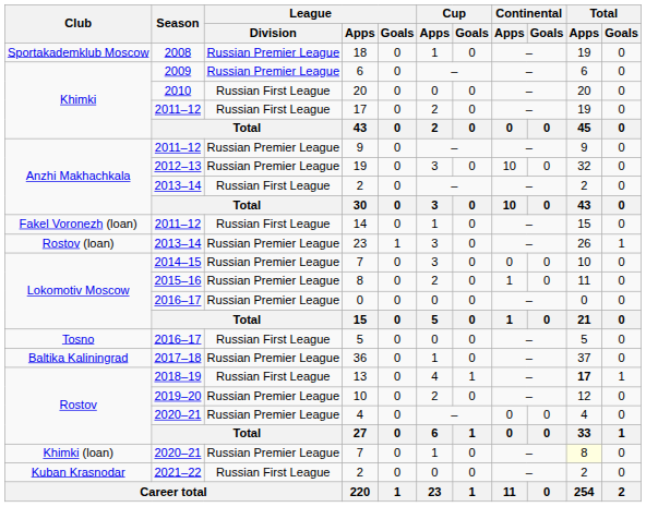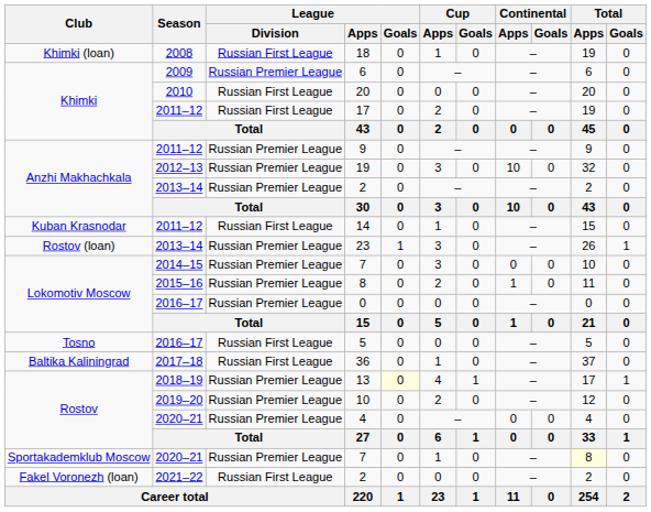 <table class="wikitable" style="text-align: center;">
 <tr>
 <th rowspan=2>Club</th>
 <th rowspan=2>Season</th>
 <th colspan=3>League</th>
 <th colspan=2>Cup</th>
 <th colspan=2>Continental</th>
 <th colspan=2>Total</th>
 </tr>
 <tr>
 <th>Division</th>
 <th>Apps</th>
 <th>Goals</th>
 <th>Apps</th>
 <th>Goals</th>
 <th>Apps</th>
 <th>Goals</th>
 <th>Apps</th>
 <th>Goals</th>
 </tr>
 <tr>
-<td><a href='#'>Sportakademklub Moscow</a></td>
+<td><a href='#'>Khimki</a> (loan)</td>
 <td><a href='#'>2008</a></td>
-<td><a href='#'>Russian Premier League</a></td>
+<td><a href='#'>Russian First League</a></td>
 <td>18</td>
 <td>0</td>
 <td>1</td>
 <td>0</td>
 <td colspan=2>–</td>
 <td>19</td>
 <td>0</td>
 </tr>
 <tr>
 <td rowspan="4"><a href='#'>Khimki</a></td>
 <td><a href='#'>2009</a></td>
 <td><a href='#'>Russian Premier League</a></td>
 <td>6</td>
 <td>0</td>
 <td colspan=2>–</td>
 <td colspan=2>–</td>
 <td>6</td>
 <td>0</td>
 </tr>
 <tr>
 <td><a href='#'>2010</a></td>
 <td>Russian First League</td>
 <td>20</td>
 <td>0</td>
 <td>0</td>
 <td>0</td>
 <td colspan=2>–</td>
 <td>20</td>
 <td>0</td>
 </tr>
 <tr>
 <td><a href='#'>2011–12</a></td>
 <td>Russian First League</td>
 <td>17</td>
 <td>0</td>
 <td>2</td>
 <td>0</td>
 <td colspan=2>–</td>
 <td>19</td>
 <td>0</td>
 </tr>
 <tr>
 <th colspan=2>Total</th>
 <th>43</th>
 <th>0</th>
 <th>2</th>
 <th>0</th>
 <th>0</th>
 <th>0</th>
 <th>45</th>
 <th>0</th>
 </tr>
 <tr>
 <td rowspan="4"><a href='#'>Anzhi Makhachkala</a></td>
 <td><a href='#'>2011–12</a></td>
 <td>Russian Premier League</td>
 <td>9</td>
 <td>0</td>
 <td colspan=2>–</td>
 <td colspan=2>–</td>
 <td>9</td>
 <td>0</td>
 </tr>
 <tr>
 <td><a href='#'>2012–13</a></td>
 <td>Russian Premier League</td>
 <td>19</td>
 <td>0</td>
 <td>3</td>
 <td>0</td>
 <td>10</td>
 <td>0</td>
 <td>32</td>
 <td>0</td>
 </tr>
 <tr>
 <td><a href='#'>2013–14</a></td>
-<td>Russian First League</td>
+<td>Russian Premier League</td>
 <td>2</td>
 <td>0</td>
 <td colspan=2>–</td>
 <td colspan=2>–</td>
 <td>2</td>
 <td>0</td>
 </tr>
 <tr>
 <th colspan=2>Total</th>
 <th>30</th>
 <th>0</th>
 <th>3</th>
 <th>0</th>
 <th>10</th>
 <th>0</th>
 <th>43</th>
 <th>0</th>
 </tr>
 <tr>
-<td><a href='#'>Fakel Voronezh</a> (loan)</td>
+<td><a href='#'>Kuban Krasnodar</a></td>
 <td><a href='#'>2011–12</a></td>
 <td>Russian First League</td>
 <td>14</td>
 <td>0</td>
 <td>1</td>
 <td>0</td>
 <td colspan=2>–</td>
 <td>15</td>
 <td>0</td>
 </tr>
 <tr>
 <td><a href='#'>Rostov</a> (loan)</td>
 <td><a href='#'>2013–14</a></td>
 <td>Russian Premier League</td>
 <td>23</td>
 <td>1</td>
 <td>3</td>
 <td>0</td>
 <td colspan=2>–</td>
 <td>26</td>
 <td>1</td>
 </tr>
 <tr>
 <td rowspan="4"><a href='#'>Lokomotiv Moscow</a></td>
 <td><a href='#'>2014–15</a></td>
 <td>Russian Premier League</td>
 <td>7</td>
 <td>0</td>
 <td>3</td>
 <td>0</td>
 <td>0</td>
 <td>0</td>
 <td>10</td>
 <td>0</td>
 </tr>
 <tr>
 <td><a href='#'>2015–16</a></td>
 <td>Russian Premier League</td>
 <td>8</td>
 <td>0</td>
 <td>2</td>
 <td>0</td>
 <td>1</td>
 <td>0</td>
 <td>11</td>
 <td>0</td>
 </tr>
 <tr>
 <td><a href='#'>2016–17</a></td>
 <td>Russian Premier League</td>
 <td>0</td>
 <td>0</td>
 <td>0</td>
 <td>0</td>
 <td colspan=2>–</td>
 <td>0</td>
 <td>0</td>
 </tr>
 <tr>
 <th colspan=2>Total</th>
 <th>15</th>
 <th>0</th>
 <th>5</th>
 <th>0</th>
 <th>1</th>
 <th>0</th>
 <th>21</th>
 <th>0</th>
 </tr>
 <tr>
 <td><a href='#'>Tosno</a></td>
 <td><a href='#'>2016–17</a></td>
 <td>Russian First League</td>
 <td>5</td>
 <td>0</td>
 <td>0</td>
 <td>0</td>
 <td colspan=2>–</td>
 <td>5</td>
 <td>0</td>
 </tr>
 <tr>
 <td><a href='#'>Baltika Kaliningrad</a></td>
 <td><a href='#'>2017–18</a></td>
-<td>Russian Premier League</td>
+<td>Russian First League</td>
 <td>36</td>
 <td>0</td>
 <td>1</td>
 <td>0</td>
 <td colspan=2>–</td>
 <td>37</td>
 <td>0</td>
 </tr>
 <tr>
 <td rowspan="4"><a href='#'>Rostov</a></td>
 <td><a href='#'>2018–19</a></td>
-<td>Russian First League</td>
+<td>Russian Premier League</td>
 <td>13</td>
-<td>0</td>
+<td style="background: lightyellow;">0</td>
 <td>4</td>
 <td>1</td>
 <td colspan=2>–</td>
-<td><strong>17</strong></td>
+<td>17</td>
 <td>1</td>
 </tr>
 <tr>
 <td><a href='#'>2019–20</a></td>
 <td>Russian Premier League</td>
 <td>10</td>
 <td>0</td>
 <td>2</td>
 <td>0</td>
 <td colspan=2>–</td>
 <td>12</td>
 <td>0</td>
 </tr>
 <tr>
 <td><a href='#'>2020–21</a></td>
 <td>Russian Premier League</td>
 <td>4</td>
 <td>0</td>
 <td colspan=2>–</td>
 <td>0</td>
 <td>0</td>
 <td>4</td>
 <td>0</td>
 </tr>
 <tr>
 <th colspan=2>Total</th>
 <th>27</th>
 <th>0</th>
 <th>6</th>
 <th>1</th>
 <th>0</th>
 <th>0</th>
 <th>33</th>
 <th>1</th>
 </tr>
 <tr>
-<td><a href='#'>Khimki</a> (loan)</td>
+<td><a href='#'>Sportakademklub Moscow</a></td>
 <td><a href='#'>2020–21</a></td>
 <td>Russian Premier League</td>
 <td>7</td>
 <td>0</td>
 <td>1</td>
 <td>0</td>
 <td colspan=2>–</td>
 <td style="background: lightyellow;">8</td>
 <td>0</td>
 </tr>
 <tr>
-<td><a href='#'>Kuban Krasnodar</a></td>
+<td><a href='#'>Fakel Voronezh</a> (loan)</td>
 <td><a href='#'>2021–22</a></td>
 <td>Russian First League</td>
 <td>2</td>
 <td>0</td>
 <td>0</td>
 <td>0</td>
 <td colspan=2>–</td>
 <td>2</td>
 <td>0</td>
 </tr>
 <tr>
 <th colspan=3>Career total</th>
 <th>220</th>
 <th>1</th>
 <th>23</th>
 <th>1</th>
 <th>11</th>
 <th>0</th>
 <th>254</th>
 <th>2</th>
 </tr>
 </table>
